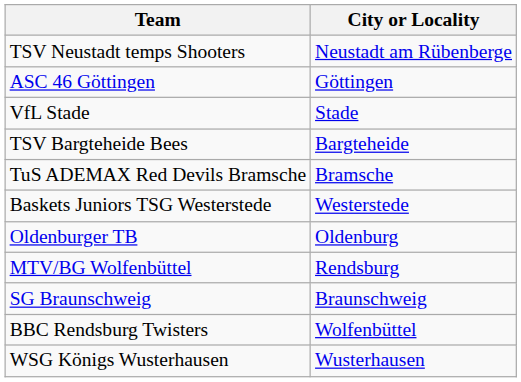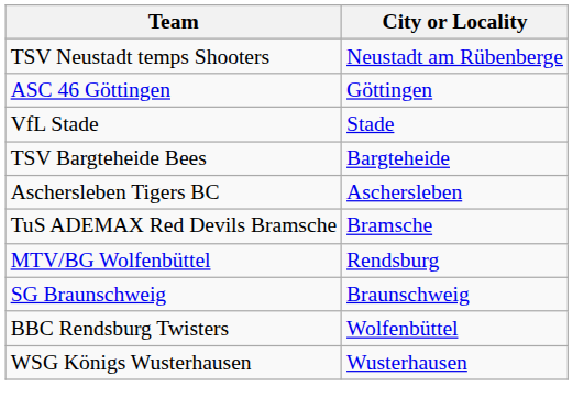 <table class="wikitable sortable" style="margin:1em 2em 1em 1em;">
 <tr>
 <th>Team</th>
 <th>City or Locality</th>
 </tr>
 <tr>
 <td>TSV Neustadt temps Shooters</td>
 <td><a href='#'>Neustadt am Rübenberge</a></td>
 </tr>
 <tr>
 <td><a href='#'>ASC 46 Göttingen</a></td>
 <td><a href='#'>Göttingen</a></td>
 </tr>
 <tr>
 <td>VfL Stade</td>
 <td><a href='#'>Stade</a></td>
 </tr>
 <tr>
 <td>TSV Bargteheide Bees</td>
 <td><a href='#'>Bargteheide</a></td>
 </tr>
 <tr>
+<td>Aschersleben Tigers BC</td>
+<td><a href='#'>Aschersleben</a></td>
+</tr>
+<tr>
 <td>TuS ADEMAX Red Devils Bramsche</td>
 <td><a href='#'>Bramsche</a></td>
-</tr>
-<tr>
-<td>Baskets Juniors TSG Westerstede</td>
-<td><a href='#'>Westerstede</a></td>
-</tr>
-<tr>
-<td><a href='#'>Oldenburger TB</a></td>
-<td><a href='#'>Oldenburg</a></td>
 </tr>
 <tr>
 <td><a href='#'>MTV/BG Wolfenbüttel</a></td>
 <td><a href='#'>Rendsburg</a></td>
 </tr>
 <tr>
 <td><a href='#'>SG Braunschweig</a></td>
 <td><a href='#'>Braunschweig</a></td>
 </tr>
 <tr>
 <td>BBC Rendsburg Twisters</td>
 <td><a href='#'>Wolfenbüttel</a></td>
 </tr>
 <tr>
 <td>WSG Königs Wusterhausen</td>
 <td><a href='#'>Wusterhausen</a></td>
 </tr>
 </table>
